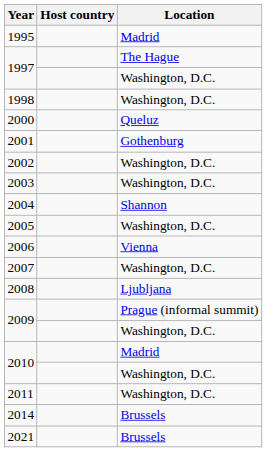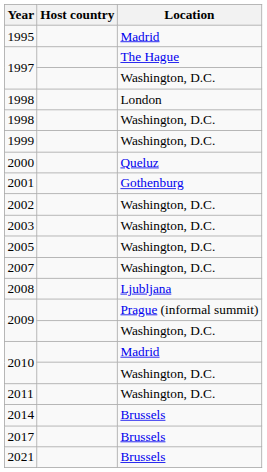 <table class="wikitable plainrowheaders sortable">
 <tr>
 <th>Year</th>
 <th>Host country</th>
 <th>Location</th>
 </tr>
 <tr>
 <td>1995</td>
 <td></td>
 <td><a href='#'>Madrid</a></td>
 </tr>
 <tr>
 <td rowspan="2">1997</td>
 <td></td>
 <td><a href='#'>The Hague</a></td>
 </tr>
 <tr>
 <td></td>
 <td>Washington, D.C.</td>
 </tr>
 <tr>
 <td>1998</td>
+<td></td>
+<td>London</td>
+</tr>
+<tr>
+<td>1998</td>
+<td></td>
+<td>Washington, D.C.</td>
+</tr>
+<tr>
+<td>1999</td>
 <td></td>
 <td>Washington, D.C.</td>
 </tr>
 <tr>
 <td>2000</td>
 <td></td>
 <td><a href='#'>Queluz</a></td>
 </tr>
 <tr>
 <td>2001</td>
 <td></td>
 <td><a href='#'>Gothenburg</a></td>
 </tr>
 <tr>
 <td>2002</td>
 <td></td>
 <td>Washington, D.C.</td>
 </tr>
 <tr>
 <td>2003</td>
 <td></td>
 <td>Washington, D.C.</td>
 </tr>
 <tr>
-<td>2004</td>
-<td></td>
-<td><a href='#'>Shannon</a></td>
-</tr>
-<tr>
 <td>2005</td>
 <td></td>
 <td>Washington, D.C.</td>
-</tr>
-<tr>
-<td>2006</td>
-<td></td>
-<td><a href='#'>Vienna</a></td>
 </tr>
 <tr>
 <td>2007</td>
 <td></td>
 <td>Washington, D.C.</td>
 </tr>
 <tr>
 <td>2008</td>
 <td></td>
 <td><a href='#'>Ljubljana</a></td>
 </tr>
 <tr>
 <td rowspan="2">2009</td>
 <td></td>
 <td><a href='#'>Prague</a> (informal summit)</td>
 </tr>
 <tr>
 <td></td>
 <td>Washington, D.C.</td>
 </tr>
 <tr>
 <td rowspan="2">2010</td>
 <td></td>
 <td><a href='#'>Madrid</a></td>
 </tr>
 <tr>
 <td></td>
 <td>Washington, D.C.</td>
 </tr>
 <tr>
 <td>2011</td>
 <td></td>
 <td>Washington, D.C.</td>
 </tr>
 <tr>
 <td>2014</td>
 <td></td>
 <td><a href='#'>Brussels</a></td>
 </tr>
 <tr>
+<td>2017</td>
+<td></td>
+<td><a href='#'>Brussels</a></td>
+</tr>
+<tr>
 <td>2021</td>
 <td></td>
 <td><a href='#'>Brussels</a></td>
 </tr>
 </table>
